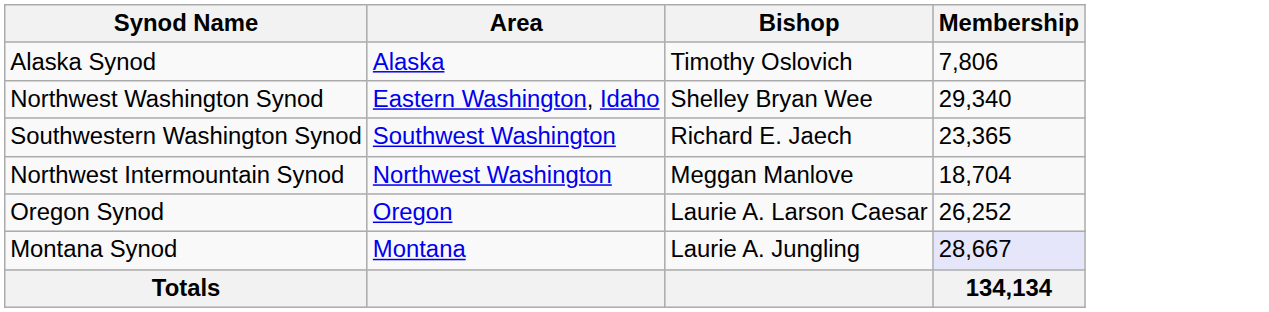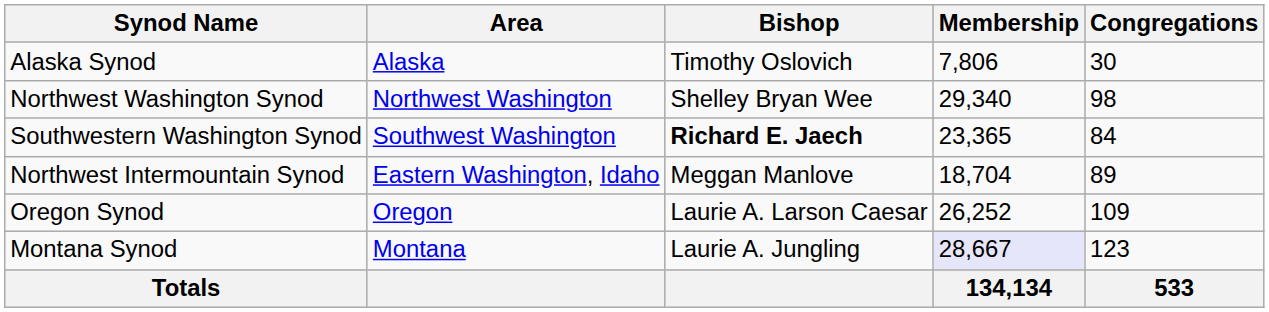 <table class="wikitable sortable">
 <tr>
 <th>Synod Name</th>
 <th>Area</th>
 <th>Bishop</th>
 <th>Membership</th>
+<th>Congregations</th>
 </tr>
 <tr>
 <td>Alaska Synod</td>
 <td><a href='#'>Alaska</a></td>
 <td>Timothy Oslovich</td>
 <td>7,806</td>
+<td>30</td>
 </tr>
 <tr>
 <td>Northwest Washington Synod</td>
-<td><a href='#'>Eastern Washington</a>, <a href='#'>Idaho</a></td>
+<td><a href='#'>Northwest Washington</a></td>
 <td>Shelley Bryan Wee</td>
 <td>29,340</td>
+<td>98</td>
 </tr>
 <tr>
 <td>Southwestern Washington Synod</td>
 <td><a href='#'>Southwest Washington</a></td>
-<td>Richard E. Jaech</td>
+<td><strong>Richard E. Jaech</strong></td>
 <td>23,365</td>
+<td>84</td>
 </tr>
 <tr>
 <td>Northwest Intermountain Synod</td>
-<td><a href='#'>Northwest Washington</a></td>
+<td><a href='#'>Eastern Washington</a>, <a href='#'>Idaho</a></td>
 <td>Meggan Manlove</td>
 <td>18,704</td>
+<td>89</td>
 </tr>
 <tr>
 <td>Oregon Synod</td>
 <td><a href='#'>Oregon</a></td>
 <td>Laurie A. Larson Caesar</td>
 <td>26,252</td>
+<td>109</td>
 </tr>
 <tr>
 <td>Montana Synod</td>
 <td><a href='#'>Montana</a></td>
 <td>Laurie A. Jungling</td>
 <td style="background: lavender;">28,667</td>
+<td>123</td>
 </tr>
 <tr>
 <th>Totals</th>
 <th></th>
 <th></th>
 <th>134,134</th>
+<th>533</th>
 </tr>
 </table>
